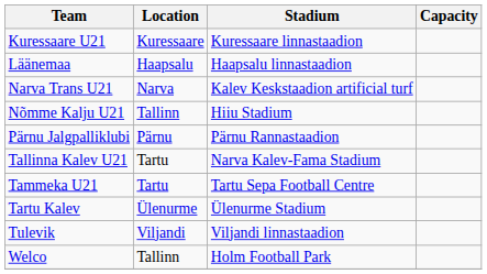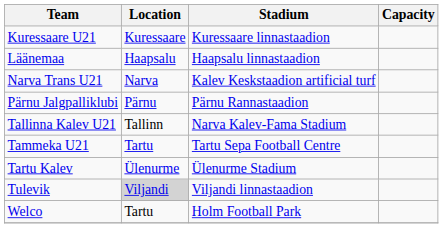 <table class="wikitable sortable">
 <tr>
 <th>Team</th>
 <th>Location</th>
 <th>Stadium</th>
 <th>Capacity</th>
 </tr>
 <tr>
 <td><a href='#'>Kuressaare U21</a></td>
 <td><a href='#'>Kuressaare</a></td>
 <td><a href='#'>Kuressaare linnastaadion</a></td>
 <td align=center></td>
 </tr>
 <tr>
 <td><a href='#'>Läänemaa</a></td>
 <td><a href='#'>Haapsalu</a></td>
 <td><a href='#'>Haapsalu linnastaadion</a></td>
 <td align=center></td>
 </tr>
 <tr>
 <td><a href='#'>Narva Trans U21</a></td>
 <td><a href='#'>Narva</a></td>
 <td><a href='#'>Kalev Keskstaadion artificial turf</a></td>
 <td align=center></td>
 </tr>
 <tr>
-<td><a href='#'>Nõmme Kalju U21</a></td>
-<td><a href='#'>Tallinn</a></td>
-<td><a href='#'>Hiiu Stadium</a></td>
-<td align=center></td>
-</tr>
-<tr>
 <td><a href='#'>Pärnu Jalgpalliklubi</a></td>
 <td><a href='#'>Pärnu</a></td>
 <td><a href='#'>Pärnu Rannastaadion</a></td>
 <td align=center></td>
 </tr>
 <tr>
 <td><a href='#'>Tallinna Kalev U21</a></td>
-<td>Tartu</td>
+<td>Tallinn</td>
 <td><a href='#'>Narva Kalev-Fama Stadium</a></td>
 <td align=center></td>
 </tr>
 <tr>
 <td><a href='#'>Tammeka U21</a></td>
 <td><a href='#'>Tartu</a></td>
 <td><a href='#'>Tartu Sepa Football Centre</a></td>
 <td align=center></td>
 </tr>
 <tr>
 <td><a href='#'>Tartu Kalev</a></td>
 <td><a href='#'>Ülenurme</a></td>
 <td><a href='#'>Ülenurme Stadium</a></td>
 <td align=center></td>
 </tr>
 <tr>
 <td><a href='#'>Tulevik</a></td>
-<td><a href='#'>Viljandi</a></td>
+<td style="background: lightgrey;"><a href='#'>Viljandi</a></td>
 <td><a href='#'>Viljandi linnastaadion</a></td>
 <td align=center></td>
 </tr>
 <tr>
 <td><a href='#'>Welco</a></td>
-<td>Tallinn</td>
+<td>Tartu</td>
 <td><a href='#'>Holm Football Park</a></td>
 <td align=center></td>
 </tr>
 <tr>
 </tr>
 </table>
